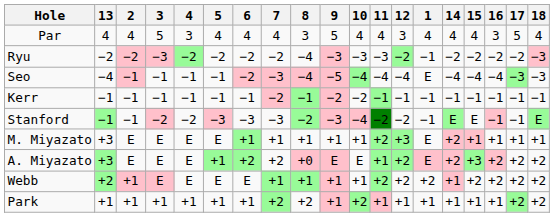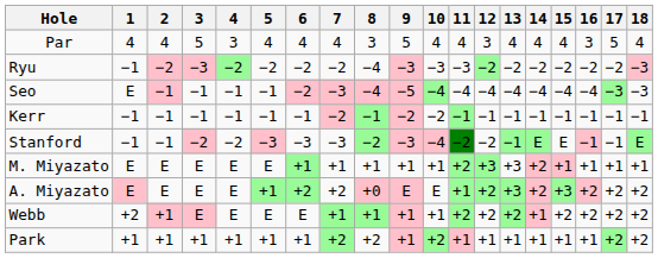 <table class="wikitable" style="text-align:center">
 <tr>
 <th>Hole</th>
-<th>13</th>
+<th> 1 </th>
 <th> 2 </th>
 <th> 3 </th>
 <th> 4 </th>
 <th> 5 </th>
 <th> 6 </th>
 <th> 7 </th>
 <th> 8 </th>
 <th> 9 </th>
 <th>10</th>
 <th>11</th>
 <th>12</th>
-<th> 1 </th>
+<th>13</th>
 <th>14</th>
 <th>15</th>
 <th>16</th>
 <th>17</th>
 <th>18</th>
 </tr>
 <tr>
 <td>Par</td>
 <td>4</td>
 <td>4</td>
 <td>5</td>
 <td>3</td>
 <td>4</td>
 <td>4</td>
 <td>4</td>
 <td>3</td>
 <td>5</td>
 <td>4</td>
 <td>4</td>
 <td>3</td>
 <td>4</td>
 <td>4</td>
 <td>4</td>
 <td>3</td>
 <td>5</td>
 <td>4</td>
 </tr>
 <tr>
 <td align=left> Ryu</td>
-<td>−2</td>
+<td>−1</td>
 <td style="background: Pink;">−2</td>
 <td style="background: Pink;">−3</td>
 <td style="background: PaleGreen;">−2</td>
 <td>−2</td>
 <td>−2</td>
 <td>−2</td>
 <td>−4</td>
 <td style="background: Pink;">−3</td>
 <td>−3</td>
 <td>−3</td>
 <td style="background: PaleGreen;">−2</td>
-<td>−1</td>
+<td>−2</td>
 <td>−2</td>
 <td>−2</td>
 <td>−2</td>
 <td>−2</td>
 <td style="background: Pink;">−3</td>
 </tr>
 <tr>
 <td align=left> Seo</td>
-<td>−4</td>
+<td>E</td>
 <td style="background: Pink;">−1</td>
 <td>−1</td>
 <td>−1</td>
 <td>−1</td>
 <td style="background: Pink;">−2</td>
 <td style="background: Pink;">−3</td>
 <td style="background: Pink;">−4</td>
 <td style="background: Pink;">−5</td>
 <td style="background: PaleGreen;">−4</td>
 <td>−4</td>
 <td>−4</td>
-<td>E</td>
+<td>−4</td>
 <td>−4</td>
 <td>−4</td>
 <td>−4</td>
 <td style="background: PaleGreen;">−3</td>
 <td>−3</td>
 </tr>
 <tr>
 <td align=left> Kerr</td>
 <td>−1</td>
 <td>−1</td>
 <td>−1</td>
 <td>−1</td>
 <td>−1</td>
 <td>−1</td>
 <td style="background: Pink;">−2</td>
 <td style="background: PaleGreen;">−1</td>
 <td style="background: Pink;">−2</td>
 <td>−2</td>
 <td style="background: PaleGreen;">−1</td>
 <td>−1</td>
 <td>−1</td>
 <td>−1</td>
 <td>−1</td>
 <td>−1</td>
 <td>−1</td>
 <td>−1</td>
 </tr>
 <tr>
 <td align=left> Stanford</td>
-<td style="background: PaleGreen;">−1</td>
+<td>−1</td>
 <td>−1</td>
 <td style="background: Pink;">−2</td>
 <td>−2</td>
 <td style="background: Pink;">−3</td>
 <td>−3</td>
 <td>−3</td>
 <td style="background: PaleGreen;">−2</td>
 <td style="background: Pink;">−3</td>
 <td style="background: Pink;">−4</td>
 <td style="background: Green;">−2</td>
 <td>−2</td>
-<td>−1</td>
+<td style="background: PaleGreen;">−1</td>
 <td style="background: PaleGreen;">E</td>
 <td>E</td>
 <td style="background: Pink;">−1</td>
 <td>−1</td>
 <td style="background: PaleGreen;">E</td>
 </tr>
 <tr>
 <td align=left> M. Miyazato</td>
-<td>+3</td>
+<td>E</td>
 <td>E</td>
 <td>E</td>
 <td>E</td>
 <td>E</td>
 <td style="background: PaleGreen;">+1</td>
 <td>+1</td>
 <td>+1</td>
 <td>+1</td>
 <td>+1</td>
 <td style="background: PaleGreen;">+2</td>
 <td style="background: PaleGreen;">+3</td>
-<td>E</td>
+<td>+3</td>
 <td style="background: Pink;">+2</td>
 <td style="background: Pink;">+1</td>
 <td>+1</td>
 <td>+1</td>
 <td>+1</td>
 </tr>
 <tr>
 <td align=left> A. Miyazato</td>
-<td style="background: PaleGreen;">+3</td>
+<td style="background: Pink;">E</td>
 <td>E</td>
 <td>E</td>
 <td>E</td>
 <td style="background: PaleGreen;">+1</td>
 <td style="background: PaleGreen;">+2</td>
 <td>+2</td>
 <td style="background: Pink;">+0</td>
 <td style="background: Pink;">E</td>
 <td>E</td>
 <td style="background: PaleGreen;">+1</td>
 <td style="background: PaleGreen;">+2</td>
-<td style="background: Pink;">E</td>
+<td style="background: PaleGreen;">+3</td>
 <td style="background: Pink;">+2</td>
 <td style="background: PaleGreen;">+3</td>
 <td style="background: Pink;">+2</td>
 <td>+2</td>
 <td>+2</td>
 </tr>
 <tr>
 <td align=left> Webb</td>
-<td style="background: PaleGreen;">+2</td>
+<td>+2</td>
 <td style="background: Pink;">+1</td>
 <td style="background: Pink;">E</td>
 <td>E</td>
 <td>E</td>
 <td>E</td>
 <td style="background: PaleGreen;">+1</td>
 <td style="background: PaleGreen;">+1</td>
 <td style="background: Pink;">+1</td>
 <td>+1</td>
 <td style="background: PaleGreen;">+2</td>
 <td>+2</td>
-<td>+2</td>
+<td style="background: PaleGreen;">+2</td>
 <td style="background: Pink;">+1</td>
 <td>+2</td>
 <td>+2</td>
 <td>+2</td>
 <td>+2</td>
 </tr>
 <tr>
 <td align=left> Park</td>
 <td>+1</td>
 <td>+1</td>
 <td>+1</td>
 <td>+1</td>
 <td>+1</td>
 <td>+1</td>
 <td style="background: PaleGreen;">+2</td>
 <td>+2</td>
 <td style="background: Pink;">+1</td>
 <td style="background: PaleGreen;">+2</td>
 <td style="background: Pink;">+1</td>
 <td>+1</td>
 <td>+1</td>
 <td>+1</td>
 <td>+1</td>
 <td>+1</td>
 <td style="background: PaleGreen;">+2</td>
 <td>+2</td>
 </tr>
 </table>
